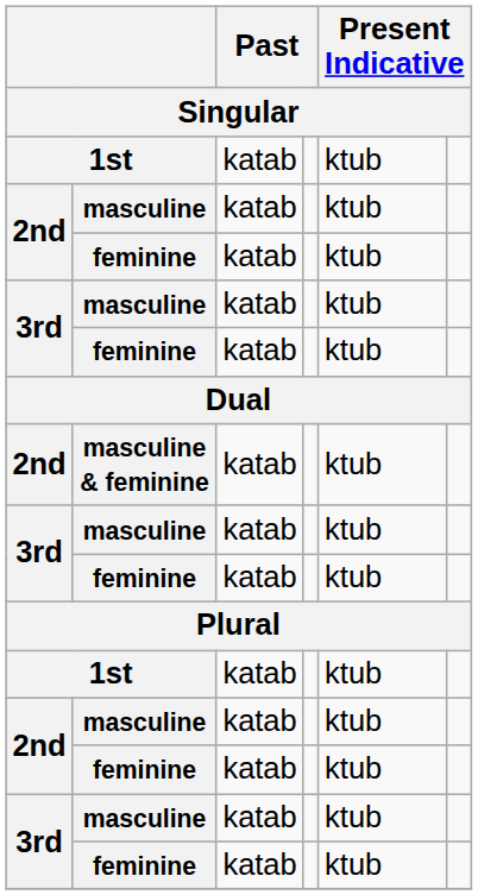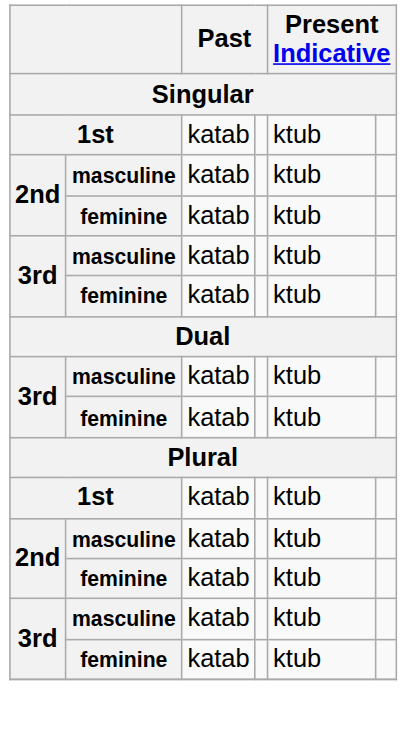 <table class="wikitable" style="float: right; margin: 1em;">
 <tr>
 <th colspan="2"></th>
 <th colspan="2" style="text-align:center">Past</th>
 <th colspan="2" style="text-align:center">Present<br><a href='#'>Indicative</a></th>
 </tr>
 <tr>
 <th colspan="6">Singular</th>
 </tr>
 <tr>
 <th colspan="2">1st</th>
 <td>katab<strong></strong></td>
 <td></td>
 <td><strong></strong>ktub<strong></strong></td>
 <td></td>
 </tr>
 <tr>
 <th rowspan="2">2nd</th>
 <th><small>masculine</small></th>
 <td>katab<strong></strong></td>
 <td></td>
 <td><strong></strong>ktub<strong></strong></td>
 <td></td>
 </tr>
 <tr>
 <th><small>feminine</small></th>
 <td>katab<strong></strong></td>
 <td></td>
 <td><strong></strong>ktub<strong></strong></td>
 <td></td>
 </tr>
 <tr>
 <th rowspan="2">3rd</th>
 <th><small>masculine</small></th>
 <td>katab<strong></strong></td>
 <td></td>
 <td><strong></strong>ktub<strong></strong></td>
 <td></td>
 </tr>
 <tr>
 <th><small>feminine</small></th>
 <td>katab<strong></strong></td>
 <td></td>
 <td><strong></strong>ktub<strong></strong></td>
 <td></td>
 </tr>
 <tr>
 <th colspan="6">Dual</th>
-</tr>
-<tr>
-<th>2nd</th>
-<th><small>masculine <br>& feminine</small></th>
-<td>katab<strong></strong></td>
-<td></td>
-<td><strong></strong>ktub<strong></strong></td>
-<td></td>
 </tr>
 <tr>
 <th rowspan="2">3rd</th>
 <th><small>masculine</small></th>
 <td>katab<strong></strong></td>
 <td></td>
 <td><strong></strong>ktub<strong></strong></td>
 <td></td>
 </tr>
 <tr>
 <th><small>feminine</small></th>
 <td>katab<strong></strong></td>
 <td></td>
 <td><strong></strong>ktub<strong></strong></td>
 <td></td>
 </tr>
 <tr>
 <th colspan="6">Plural</th>
 </tr>
 <tr>
 <th colspan="2">1st</th>
 <td>katab<strong></strong></td>
 <td></td>
 <td><strong></strong>ktub<strong></strong></td>
 <td></td>
 </tr>
 <tr>
 <th rowspan="2">2nd</th>
 <th><small>masculine</small></th>
 <td>katab<strong></strong></td>
 <td></td>
 <td><strong></strong>ktub<strong></strong></td>
 <td></td>
 </tr>
 <tr>
 <th><small>feminine</small></th>
 <td>katab<strong></strong></td>
 <td></td>
 <td><strong></strong>ktub<strong></strong></td>
 <td></td>
 </tr>
 <tr>
 <th rowspan="2">3rd</th>
 <th><small>masculine</small></th>
 <td>katab<strong></strong></td>
 <td></td>
 <td><strong></strong>ktub<strong></strong></td>
 <td></td>
 </tr>
 <tr>
 <th><small>feminine</small></th>
 <td>katab<strong></strong></td>
 <td></td>
 <td><strong></strong>ktub<strong></strong></td>
 <td></td>
 </tr>
 <tr>
 </tr>
 </table>
